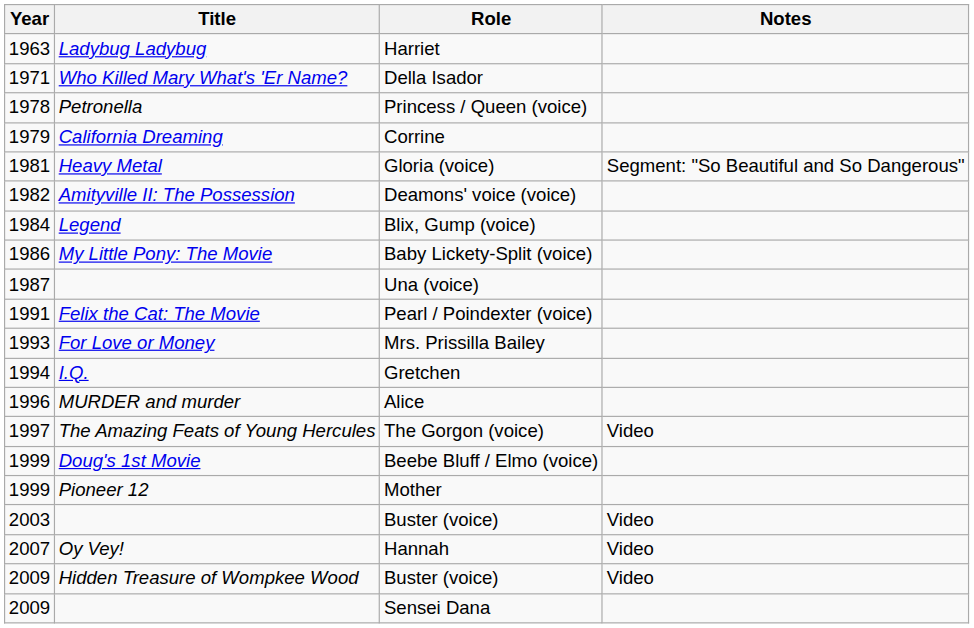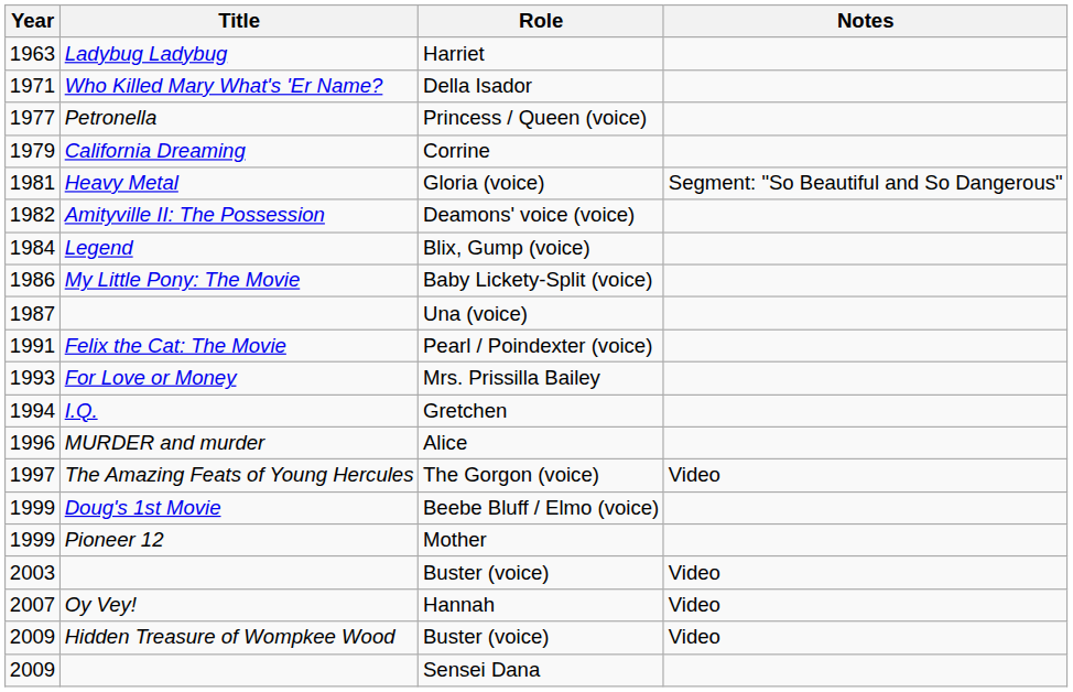 <table class="wikitable sortable">
 <tr>
 <th>Year</th>
 <th>Title</th>
 <th>Role</th>
 <th class="unsortable">Notes</th>
 </tr>
 <tr>
 <td>1963</td>
 <td><em><a href='#'>Ladybug Ladybug</a></em></td>
 <td>Harriet</td>
 <td></td>
 </tr>
 <tr>
 <td>1971</td>
 <td><em><a href='#'>Who Killed Mary What's 'Er Name?</a></em></td>
 <td>Della Isador</td>
 <td></td>
 </tr>
 <tr>
-<td>1978</td>
+<td>1977</td>
 <td><em>Petronella</em></td>
 <td>Princess / Queen (voice)</td>
 <td></td>
 </tr>
 <tr>
 <td>1979</td>
 <td><em><a href='#'>California Dreaming</a></em></td>
 <td>Corrine</td>
 <td></td>
 </tr>
 <tr>
 <td>1981</td>
 <td><em><a href='#'>Heavy Metal</a></em></td>
 <td>Gloria (voice)</td>
 <td>Segment: "So Beautiful and So Dangerous"</td>
 </tr>
 <tr>
 <td>1982</td>
 <td><em><a href='#'>Amityville II: The Possession</a></em></td>
 <td>Deamons' voice (voice)</td>
 <td></td>
 </tr>
 <tr>
 <td>1984</td>
 <td><em><a href='#'>Legend</a></em></td>
 <td>Blix, Gump (voice)</td>
 <td></td>
 </tr>
 <tr>
 <td>1986</td>
 <td><em><a href='#'>My Little Pony: The Movie</a></em></td>
 <td>Baby Lickety-Split (voice)</td>
 <td></td>
 </tr>
 <tr>
 <td>1987</td>
 <td><em></em></td>
 <td>Una (voice)</td>
 <td></td>
 </tr>
 <tr>
 <td>1991</td>
 <td><em><a href='#'>Felix the Cat: The Movie</a></em></td>
 <td>Pearl / Poindexter (voice)</td>
 <td></td>
 </tr>
 <tr>
 <td>1993</td>
 <td><em><a href='#'>For Love or Money</a></em></td>
 <td>Mrs. Prissilla Bailey</td>
 <td></td>
 </tr>
 <tr>
 <td>1994</td>
 <td><em><a href='#'>I.Q.</a></em></td>
 <td>Gretchen</td>
 <td></td>
 </tr>
 <tr>
 <td>1996</td>
 <td><em>MURDER and murder</em></td>
 <td>Alice</td>
 <td></td>
 </tr>
 <tr>
 <td>1997</td>
 <td><em>The Amazing Feats of Young Hercules</em></td>
 <td>The Gorgon (voice)</td>
 <td>Video</td>
 </tr>
 <tr>
 <td>1999</td>
 <td><em><a href='#'>Doug's 1st Movie</a></em></td>
 <td>Beebe Bluff / Elmo (voice)</td>
 <td></td>
 </tr>
 <tr>
 <td>1999</td>
 <td><em>Pioneer 12</em></td>
 <td>Mother</td>
 <td></td>
 </tr>
 <tr>
 <td>2003</td>
 <td><em></em></td>
 <td>Buster (voice)</td>
 <td>Video</td>
 </tr>
 <tr>
 <td>2007</td>
 <td><em>Oy Vey!</em></td>
 <td>Hannah</td>
 <td>Video</td>
 </tr>
 <tr>
 <td>2009</td>
 <td><em>Hidden Treasure of Wompkee Wood</em></td>
 <td>Buster (voice)</td>
 <td>Video</td>
 </tr>
 <tr>
 <td>2009</td>
 <td><em></em></td>
 <td>Sensei Dana</td>
 <td></td>
 </tr>
 </table>
